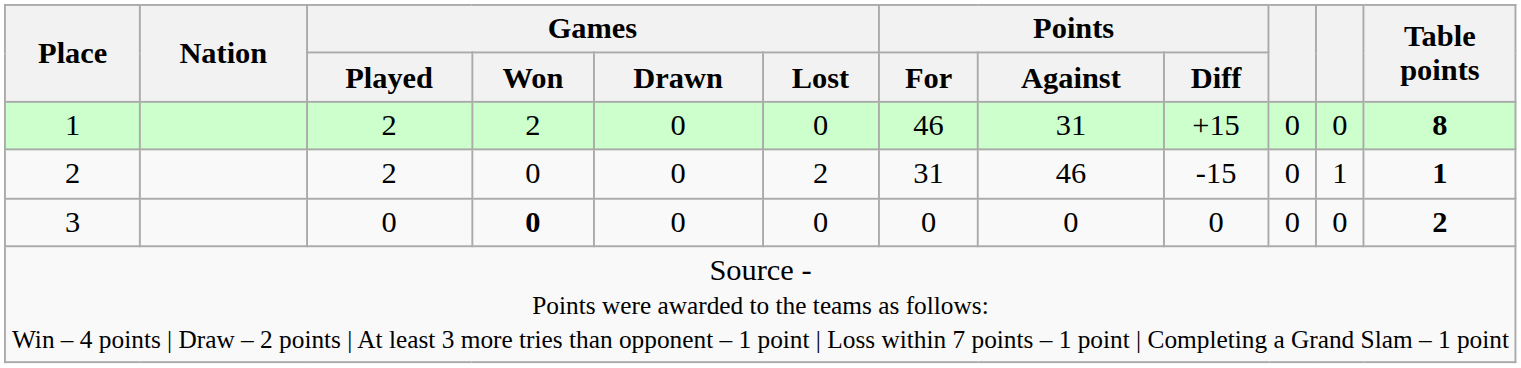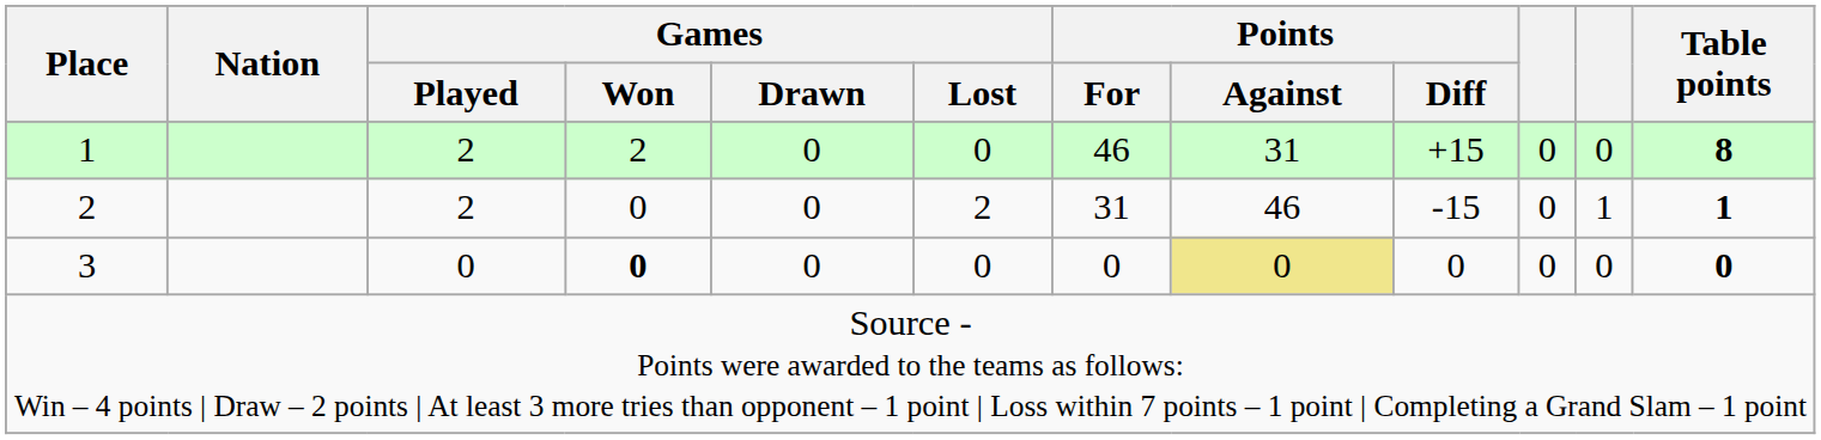 <table class="wikitable" style="text-align:center">
 <tr>
 <th rowspan="2">Place</th>
 <th rowspan="2">Nation</th>
 <th colspan="4">Games</th>
 <th colspan="3">Points</th>
 <th rowspan="2"></th>
 <th rowspan="2"></th>
 <th rowspan="2">Table<br>points</th>
 </tr>
 <tr>
 <th>Played</th>
 <th>Won</th>
 <th>Drawn</th>
 <th>Lost</th>
 <th>For</th>
 <th>Against</th>
 <th>Diff</th>
 </tr>
 <tr bgcolor="#cfc">
 <td>1</td>
 <td style="text-align:left"></td>
 <td>2</td>
 <td>2</td>
 <td>0</td>
 <td>0</td>
 <td>46</td>
 <td>31</td>
 <td>+15</td>
 <td>0</td>
 <td>0</td>
 <td><strong>8</strong></td>
 </tr>
 <tr>
 <td>2</td>
 <td style="text-align:left"></td>
 <td>2</td>
 <td>0</td>
 <td>0</td>
 <td>2</td>
 <td>31</td>
 <td>46</td>
 <td>-15</td>
 <td>0</td>
 <td>1</td>
 <td><strong>1</strong></td>
 </tr>
 <tr>
 <td>3</td>
 <td style="text-align:left"></td>
 <td>0</td>
 <td><strong>0</strong></td>
 <td>0</td>
 <td>0</td>
 <td>0</td>
+<td style="background: khaki;">0</td>
 <td>0</td>
 <td>0</td>
 <td>0</td>
-<td>0</td>
-<td><strong>2</strong></td>
+<td><strong>0</strong></td>
 </tr>
 <tr>
 <td colspan="100%" style="text-align:center">Source - <br><small>Points were awarded to the teams as follows:<br>Win – 4 points | Draw – 2 points | At least 3 more tries than opponent – 1 point | Loss within 7 points – 1 point | Completing a Grand Slam – 1 point</small></td>
 </tr>
 </table>
